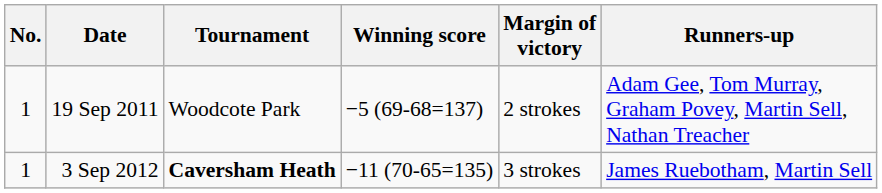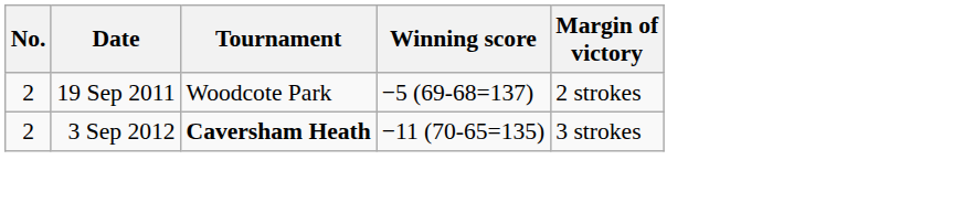 <table class="wikitable" style="font-size:95%;">
 <tr>
 <th>No.</th>
 <th>Date</th>
 <th>Tournament</th>
 <th>Winning score</th>
 <th>Margin of<br>victory</th>
-<th>Runners-up</th>
 </tr>
 <tr>
-<td align=center>1</td>
+<td align=center>2</td>
 <td align=right>19 Sep 2011</td>
 <td>Woodcote Park</td>
 <td>−5 (69-68=137)</td>
 <td>2 strokes</td>
-<td> <a href='#'>Adam Gee</a>,  <a href='#'>Tom Murray</a>,<br> <a href='#'>Graham Povey</a>,  <a href='#'>Martin Sell</a>,<br> <a href='#'>Nathan Treacher</a></td>
 </tr>
 <tr>
-<td align=center>1</td>
+<td align=center>2</td>
 <td align=right>3 Sep 2012</td>
 <td><strong>Caversham Heath</strong></td>
 <td>−11 (70-65=135)</td>
 <td>3 strokes</td>
-<td> <a href='#'>James Ruebotham</a>,  <a href='#'>Martin Sell</a></td>
 </tr>
 </table>
